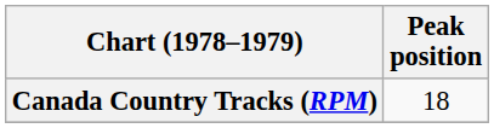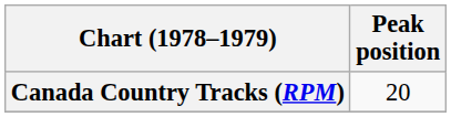 <table class="wikitable sortable plainrowheaders" style="text-align:center">
 <tr>
 <th scope="col">Chart (1978–1979)</th>
 <th scope="col">Peak<br>position</th>
 </tr>
 <tr>
 <th scope="row">Canada Country Tracks (<em><a href='#'>RPM</a></em>)</th>
-<td align="center">18</td>
+<td align="center">20</td>
 </tr>
 <tr>
 </tr>
 </table>
